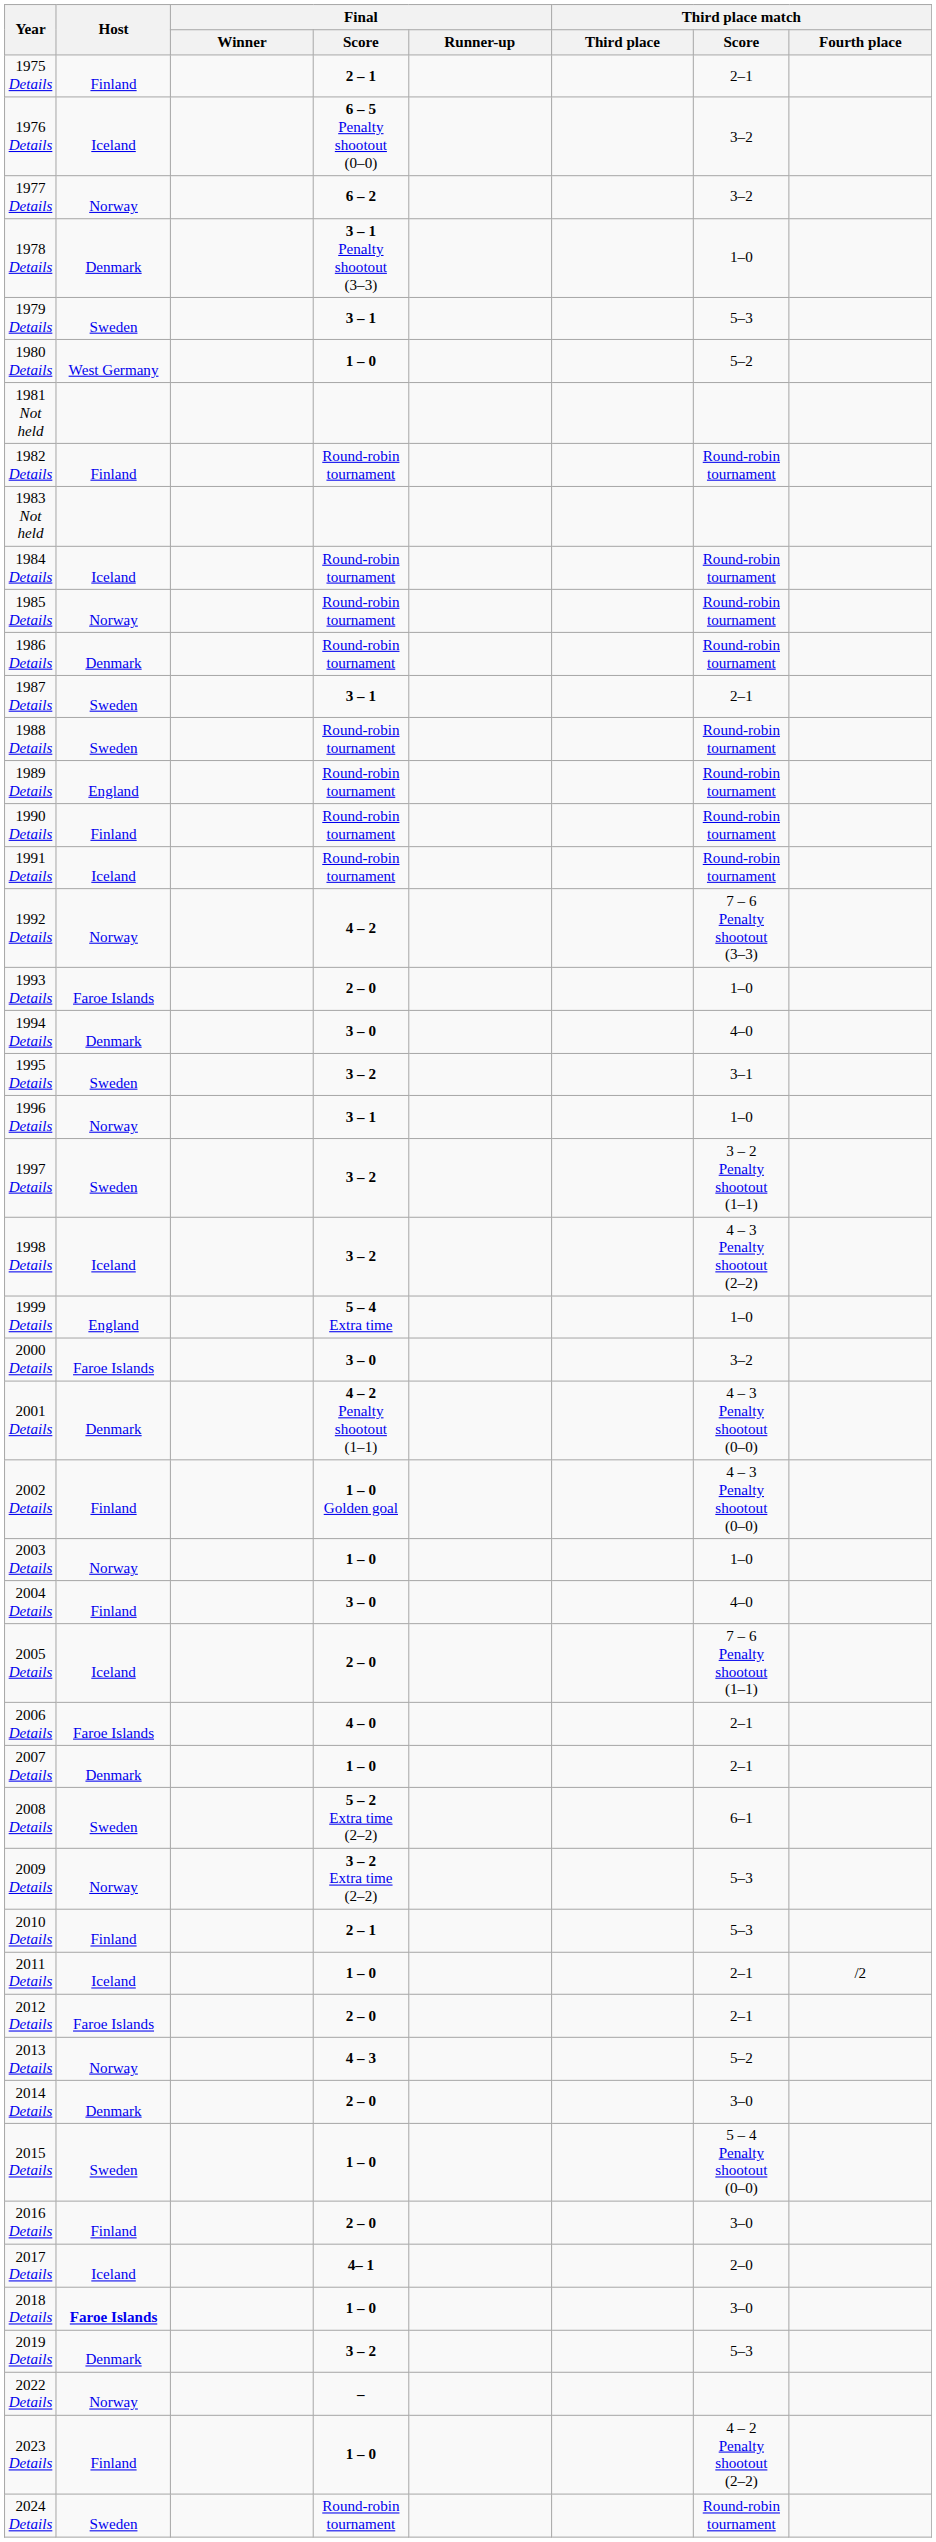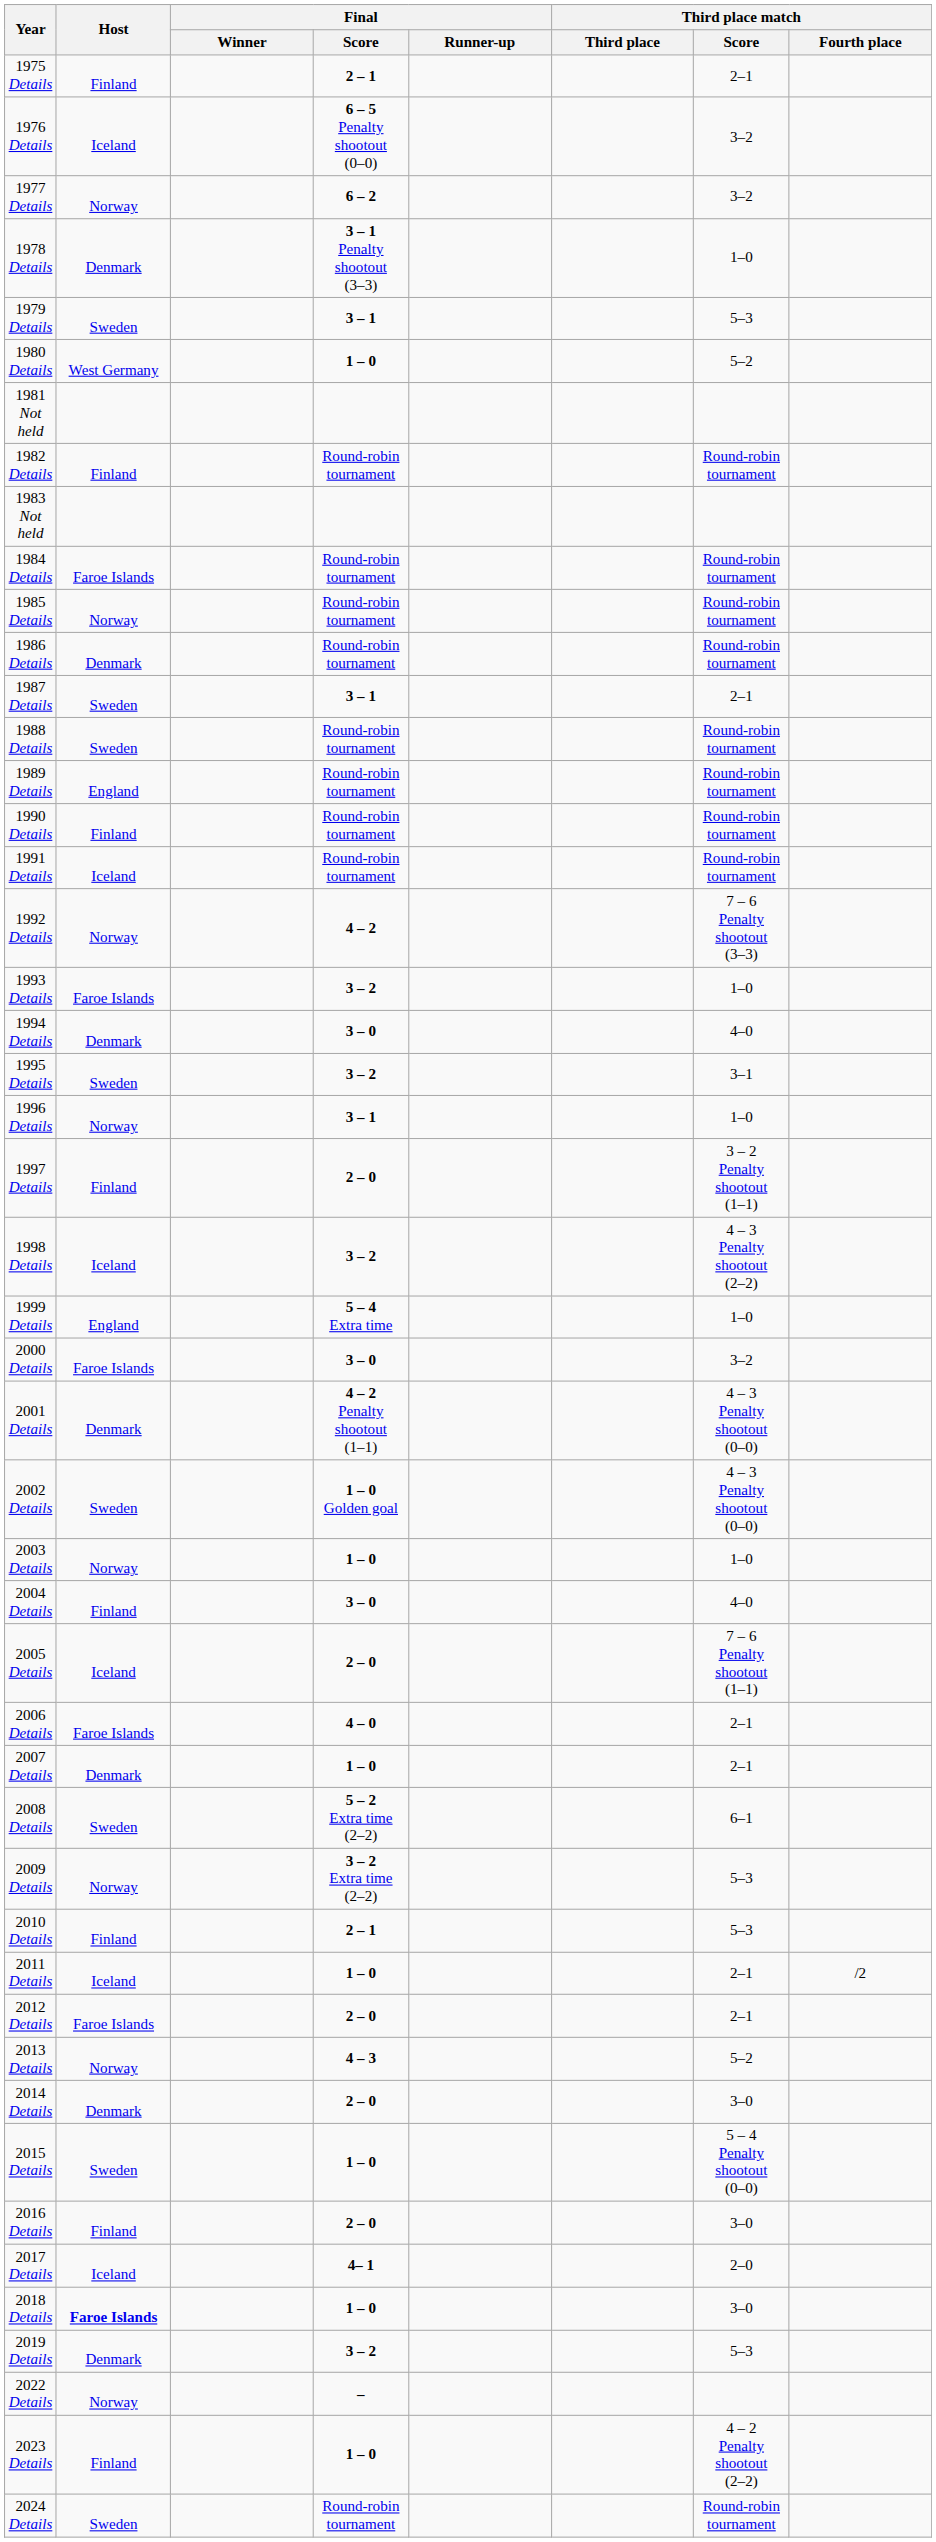 <table class="wikitable" style="font-size: 90%; text-align: center; width: 100%;">
 <tr>
 <th rowspan="2" width="5%">Year</th>
 <th rowspan="2" width="12%">Host</th>
 <th colspan="3">Final</th>
 <th colspan="3">Third place match</th>
 </tr>
 <tr>
 <th width="15%">Winner</th>
 <th width="10%">Score</th>
 <th width="15%">Runner-up</th>
 <th width="15%">Third place</th>
 <th width="10%">Score</th>
 <th width="15%">Fourth place</th>
 </tr>
 <tr align=center>
 <td>1975<br><em><a href='#'>Details</a></em></td>
 <td> <br> <a href='#'>Finland</a></td>
 <td><strong></strong></td>
 <td><strong>2 – 1</strong></td>
 <td></td>
 <td></td>
 <td>2–1</td>
 <td></td>
 </tr>
 <tr align=center>
 <td>1976<br><em><a href='#'>Details</a></em></td>
 <td> <br> <a href='#'>Iceland</a></td>
 <td><strong></strong></td>
 <td><strong>6 – 5</strong><br><a href='#'>Penalty shootout</a><br>(0–0)</td>
 <td></td>
 <td></td>
 <td>3–2</td>
 <td></td>
 </tr>
 <tr align=center>
 <td>1977<br><em><a href='#'>Details</a></em></td>
 <td> <br> <a href='#'>Norway</a></td>
 <td><strong></strong></td>
 <td><strong>6 – 2</strong></td>
 <td></td>
 <td></td>
 <td>3–2</td>
 <td></td>
 </tr>
 <tr align=center>
 <td>1978<br><em><a href='#'>Details</a></em></td>
 <td> <br> <a href='#'>Denmark</a></td>
 <td><strong></strong></td>
 <td><strong>3 – 1</strong><br><a href='#'>Penalty shootout</a><br>(3–3)</td>
 <td></td>
 <td></td>
 <td>1–0</td>
 <td></td>
 </tr>
 <tr align=center>
 <td>1979<br><em><a href='#'>Details</a></em></td>
 <td> <br> <a href='#'>Sweden</a></td>
 <td><strong></strong></td>
 <td><strong>3 – 1</strong></td>
 <td></td>
 <td></td>
 <td>5–3</td>
 <td></td>
 </tr>
 <tr align=center>
 <td>1980<br><em><a href='#'>Details</a></em></td>
 <td> <br> <a href='#'>West Germany</a></td>
 <td><strong></strong></td>
 <td><strong>1 – 0</strong></td>
 <td></td>
 <td></td>
 <td>5–2</td>
 <td></td>
 </tr>
 <tr align=center>
 <td>1981<br><em>Not held</em></td>
 <td></td>
 <td></td>
 <td></td>
 <td></td>
 <td></td>
 <td></td>
 <td></td>
 </tr>
 <tr align=center>
 <td>1982<br><em><a href='#'>Details</a></em></td>
 <td> <br> <a href='#'>Finland</a></td>
 <td><strong></strong></td>
 <td><a href='#'>Round-robin tournament</a></td>
 <td></td>
 <td></td>
 <td><a href='#'>Round-robin tournament</a></td>
 <td></td>
 </tr>
 <tr align=center>
 <td>1983<br><em>Not held</em></td>
 <td></td>
 <td></td>
 <td></td>
 <td></td>
 <td></td>
 <td></td>
 <td></td>
 </tr>
 <tr align=center>
 <td>1984<br><em><a href='#'>Details</a></em></td>
-<td> <br> <a href='#'>Iceland</a></td>
+<td> <br> <a href='#'>Faroe Islands</a></td>
 <td><strong></strong></td>
 <td><a href='#'>Round-robin tournament</a></td>
 <td></td>
 <td></td>
 <td><a href='#'>Round-robin tournament</a></td>
 <td></td>
 </tr>
 <tr align=center>
 <td>1985<br><em><a href='#'>Details</a></em></td>
 <td> <br> <a href='#'>Norway</a></td>
 <td><strong></strong></td>
 <td><a href='#'>Round-robin tournament</a></td>
 <td></td>
 <td></td>
 <td><a href='#'>Round-robin tournament</a></td>
 <td></td>
 </tr>
 <tr align=center>
 <td>1986<br><em><a href='#'>Details</a></em></td>
 <td> <br> <a href='#'>Denmark</a></td>
 <td><strong></strong></td>
 <td><a href='#'>Round-robin tournament</a></td>
 <td></td>
 <td></td>
 <td><a href='#'>Round-robin tournament</a></td>
 <td></td>
 </tr>
 <tr align=center>
 <td>1987<br><em><a href='#'>Details</a></em></td>
 <td> <br> <a href='#'>Sweden</a></td>
 <td><strong></strong></td>
 <td><strong>3 – 1</strong></td>
 <td></td>
 <td></td>
 <td>2–1</td>
 <td></td>
 </tr>
 <tr align=center>
 <td>1988<br><em><a href='#'>Details</a></em></td>
 <td> <br> <a href='#'>Sweden</a></td>
 <td><strong></strong></td>
 <td><a href='#'>Round-robin tournament</a></td>
 <td></td>
 <td></td>
 <td><a href='#'>Round-robin tournament</a></td>
 <td></td>
 </tr>
 <tr align=center>
 <td>1989<br><em><a href='#'>Details</a></em></td>
 <td> <br> <a href='#'>England</a></td>
 <td><strong></strong></td>
 <td><a href='#'>Round-robin tournament</a></td>
 <td></td>
 <td></td>
 <td><a href='#'>Round-robin tournament</a></td>
 <td></td>
 </tr>
 <tr align=center>
 <td>1990<br><em><a href='#'>Details</a></em></td>
 <td> <br> <a href='#'>Finland</a></td>
 <td><strong></strong></td>
 <td><a href='#'>Round-robin tournament</a></td>
 <td></td>
 <td></td>
 <td><a href='#'>Round-robin tournament</a></td>
 <td></td>
 </tr>
 <tr align=center>
 <td>1991<br><em><a href='#'>Details</a></em></td>
 <td> <br> <a href='#'>Iceland</a></td>
 <td><strong></strong></td>
 <td><a href='#'>Round-robin tournament</a></td>
 <td></td>
 <td></td>
 <td><a href='#'>Round-robin tournament</a></td>
 <td></td>
 </tr>
 <tr align=center>
 <td>1992<br><em><a href='#'>Details</a></em></td>
 <td> <br> <a href='#'>Norway</a></td>
 <td><strong></strong></td>
 <td><strong>4 – 2</strong></td>
 <td></td>
 <td></td>
 <td>7 – 6<br><a href='#'>Penalty shootout</a><br>(3–3)</td>
 <td></td>
 </tr>
 <tr align=center>
 <td>1993<br><em><a href='#'>Details</a></em></td>
 <td> <br> <a href='#'>Faroe Islands</a></td>
 <td><strong></strong></td>
-<td><strong>2 – 0</strong></td>
+<td><strong>3 – 2</strong></td>
 <td></td>
 <td></td>
 <td>1–0</td>
 <td></td>
 </tr>
 <tr align=center>
 <td>1994<br><em><a href='#'>Details</a></em></td>
 <td> <br> <a href='#'>Denmark</a></td>
 <td><strong></strong></td>
 <td><strong>3 – 0</strong></td>
 <td></td>
 <td></td>
 <td>4–0</td>
 <td></td>
 </tr>
 <tr align=center>
 <td>1995<br><em><a href='#'>Details</a></em></td>
 <td> <br> <a href='#'>Sweden</a></td>
 <td><strong></strong></td>
 <td><strong>3 – 2</strong></td>
 <td></td>
 <td></td>
 <td>3–1</td>
 <td></td>
 </tr>
 <tr align=center>
 <td>1996<br><em><a href='#'>Details</a></em></td>
 <td> <br> <a href='#'>Norway</a></td>
 <td><strong></strong></td>
 <td><strong>3 – 1</strong></td>
 <td></td>
 <td></td>
 <td>1–0</td>
 <td></td>
 </tr>
 <tr align=center>
 <td>1997<br><em><a href='#'>Details</a></em></td>
-<td> <br> <a href='#'>Sweden</a></td>
+<td> <br> <a href='#'>Finland</a></td>
 <td><strong></strong></td>
-<td><strong>3 – 2</strong></td>
+<td><strong>2 – 0</strong></td>
 <td></td>
 <td></td>
 <td>3 – 2<br><a href='#'>Penalty shootout</a><br>(1–1)</td>
 <td></td>
 </tr>
 <tr align=center>
 <td>1998<br><em><a href='#'>Details</a></em></td>
 <td> <br> <a href='#'>Iceland</a></td>
 <td><strong></strong></td>
 <td><strong>3 – 2</strong></td>
 <td></td>
 <td></td>
 <td>4 – 3<br><a href='#'>Penalty shootout</a><br>(2–2)</td>
 <td></td>
 </tr>
 <tr align=center>
 <td>1999<br><em><a href='#'>Details</a></em></td>
 <td> <br> <a href='#'>England</a></td>
 <td><strong></strong></td>
 <td><strong>5 – 4</strong><br><a href='#'>Extra time</a></td>
 <td></td>
 <td></td>
 <td>1–0</td>
 <td></td>
 </tr>
 <tr align=center>
 <td>2000<br><em><a href='#'>Details</a></em></td>
 <td> <br> <a href='#'>Faroe Islands</a></td>
 <td><strong></strong></td>
 <td><strong>3 – 0</strong></td>
 <td></td>
 <td></td>
 <td>3–2</td>
 <td></td>
 </tr>
 <tr align=center>
 <td>2001<br><em><a href='#'>Details</a></em></td>
 <td> <br> <a href='#'>Denmark</a></td>
 <td><strong></strong></td>
 <td><strong>4 – 2</strong> <br> <a href='#'>Penalty shootout</a><br>(1–1)</td>
 <td></td>
 <td></td>
 <td>4 – 3<br><a href='#'>Penalty shootout</a><br>(0–0)</td>
 <td></td>
 </tr>
 <tr align=center>
 <td>2002<br><em><a href='#'>Details</a></em></td>
-<td> <br> <a href='#'>Finland</a></td>
+<td> <br> <a href='#'>Sweden</a></td>
 <td><strong></strong></td>
 <td><strong>1 – 0</strong><br><a href='#'>Golden goal</a></td>
 <td></td>
 <td></td>
 <td>4 – 3<br><a href='#'>Penalty shootout</a><br>(0–0)</td>
 <td></td>
 </tr>
 <tr align=center>
 <td>2003<br><em><a href='#'>Details</a></em></td>
 <td> <br> <a href='#'>Norway</a></td>
 <td><strong></strong></td>
 <td><strong>1 – 0</strong></td>
 <td></td>
 <td></td>
 <td>1–0</td>
 <td></td>
 </tr>
 <tr align=center>
 <td>2004<br><em><a href='#'>Details</a></em></td>
 <td> <br> <a href='#'>Finland</a></td>
 <td><strong></strong></td>
 <td><strong>3 – 0</strong></td>
 <td></td>
 <td></td>
 <td>4–0</td>
 <td></td>
 </tr>
 <tr align=center>
 <td>2005<br><em><a href='#'>Details</a></em></td>
 <td> <br> <a href='#'>Iceland</a></td>
 <td><strong></strong></td>
 <td><strong>2 – 0</strong></td>
 <td></td>
 <td></td>
 <td>7 – 6<br><a href='#'>Penalty shootout</a><br>(1–1)</td>
 <td></td>
 </tr>
 <tr align=center>
 <td>2006<br><em><a href='#'>Details</a></em></td>
 <td> <br> <a href='#'>Faroe Islands</a></td>
 <td><strong></strong></td>
 <td><strong>4 – 0</strong></td>
 <td></td>
 <td></td>
 <td>2–1</td>
 <td></td>
 </tr>
 <tr align=center>
 <td>2007<br><em><a href='#'>Details</a></em></td>
 <td> <br> <a href='#'>Denmark</a></td>
 <td><strong></strong></td>
 <td><strong>1 – 0</strong></td>
 <td></td>
 <td></td>
 <td>2–1</td>
 <td></td>
 </tr>
 <tr align=center>
 <td>2008<br><em><a href='#'>Details</a></em></td>
 <td> <br> <a href='#'>Sweden</a></td>
 <td><strong></strong></td>
 <td><strong>5 – 2</strong><br><a href='#'>Extra time</a><br>(2–2)</td>
 <td></td>
 <td></td>
 <td>6–1</td>
 <td></td>
 </tr>
 <tr align=center>
 <td>2009<br><em><a href='#'>Details</a></em></td>
 <td> <br> <a href='#'>Norway</a></td>
 <td><strong></strong></td>
 <td><strong>3 – 2</strong><br><a href='#'>Extra time</a><br>(2–2)</td>
 <td></td>
 <td></td>
 <td>5–3</td>
 <td></td>
 </tr>
 <tr align=center>
 <td>2010<br><em><a href='#'>Details</a></em></td>
 <td> <br> <a href='#'>Finland</a></td>
 <td><strong></strong></td>
 <td><strong>2 – 1</strong></td>
 <td></td>
 <td></td>
 <td>5–3</td>
 <td></td>
 </tr>
 <tr align=center>
 <td>2011<br><em><a href='#'>Details</a></em></td>
 <td> <br> <a href='#'>Iceland</a></td>
 <td><strong></strong></td>
 <td><strong>1 – 0</strong></td>
 <td></td>
 <td></td>
 <td>2–1</td>
 <td>/2</td>
 </tr>
 <tr align=center>
 <td>2012<br><em><a href='#'>Details</a></em></td>
 <td> <br> <a href='#'>Faroe Islands</a></td>
 <td><strong></strong></td>
 <td><strong>2 – 0</strong></td>
 <td></td>
 <td></td>
 <td>2–1</td>
 <td></td>
 </tr>
 <tr align=center>
 <td>2013<br><em><a href='#'>Details</a></em></td>
 <td> <br> <a href='#'>Norway</a></td>
 <td><strong></strong></td>
 <td><strong>4 – 3</strong></td>
 <td></td>
 <td></td>
 <td>5–2</td>
 <td></td>
 </tr>
 <tr align=center>
 <td>2014<br><em><a href='#'>Details</a></em></td>
 <td> <br> <a href='#'>Denmark</a></td>
 <td><strong></strong></td>
 <td><strong>2 – 0</strong></td>
 <td></td>
 <td></td>
 <td>3–0</td>
 <td></td>
 </tr>
 <tr align=center>
 <td>2015<br><em><a href='#'>Details</a></em></td>
 <td> <br> <a href='#'>Sweden</a></td>
 <td><strong></strong></td>
 <td><strong>1 – 0</strong></td>
 <td></td>
 <td></td>
 <td>5 – 4 <br> <a href='#'>Penalty shootout</a> <br> (0–0)</td>
 <td></td>
 </tr>
 <tr align=center>
 <td>2016<br><em><a href='#'>Details</a></em></td>
 <td> <br> <a href='#'>Finland</a></td>
 <td><strong></strong></td>
 <td><strong>2 – 0</strong></td>
 <td></td>
 <td></td>
 <td>3–0</td>
 <td></td>
 </tr>
 <tr align=center>
 <td>2017<br><em><a href='#'>Details</a></em></td>
 <td> <br> <a href='#'>Iceland</a></td>
 <td><strong></strong></td>
 <td><strong>4– 1</strong></td>
 <td></td>
 <td></td>
 <td>2–0</td>
 <td></td>
 </tr>
 <tr align=center>
 <td>2018<br><em><a href='#'>Details</a></em></td>
 <td><strong> <br> <a href='#'>Faroe Islands</a></strong></td>
 <td><strong></strong></td>
 <td><strong>1 – 0</strong></td>
 <td></td>
 <td></td>
 <td>3–0</td>
 <td></td>
 </tr>
 <tr align=center>
 <td>2019<br><em><a href='#'>Details</a></em></td>
 <td> <br> <a href='#'>Denmark</a></td>
 <td><strong></strong></td>
 <td><strong>3 – 2</strong></td>
 <td></td>
 <td></td>
 <td>5–3</td>
 <td></td>
 </tr>
 <tr align=center>
 <td>2022<br><em><a href='#'>Details</a></em></td>
 <td> <br> <a href='#'>Norway</a></td>
 <td><strong></strong></td>
 <td><strong>–</strong></td>
 <td></td>
 <td></td>
 <td></td>
 <td></td>
 </tr>
 <tr align=center>
 <td>2023<br><em><a href='#'>Details</a></em></td>
 <td> <br> <a href='#'>Finland</a></td>
 <td><strong></strong></td>
 <td><strong>1 – 0</strong></td>
 <td></td>
 <td></td>
 <td>4 – 2 <br> <a href='#'>Penalty shootout</a> <br> (2–2)</td>
 <td></td>
 </tr>
 <tr align=center>
 <td>2024<br><em><a href='#'>Details</a></em></td>
 <td> <br> <a href='#'>Sweden</a></td>
 <td><strong></strong></td>
 <td><a href='#'>Round-robin tournament</a></td>
 <td></td>
 <td></td>
 <td><a href='#'>Round-robin tournament</a></td>
 <td></td>
 </tr>
 </table>
